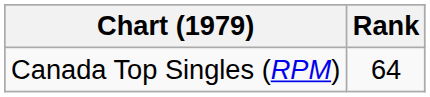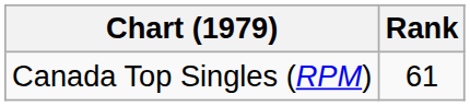 <table class="wikitable">
 <tr>
 <th>Chart (1979)</th>
 <th>Rank</th>
 </tr>
 <tr>
 <td>Canada Top Singles (<em><a href='#'>RPM</a></em>)</td>
-<td align="center">64</td>
+<td align="center">61</td>
 </tr>
 </table>
